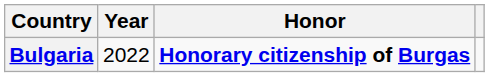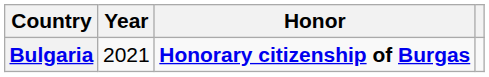 <table class="wikitable sortable plainrowheaders">
 <tr>
 <th scope="col">Country</th>
 <th scope="col">Year</th>
 <th scope="col">Honor</th>
 <th scope="col"></th>
 </tr>
 <tr>
 <th scope="row"><a href='#'>Bulgaria</a></th>
-<td>2022</td>
+<td>2021</td>
 <td><strong><a href='#'>Honorary citizenship</a> of <a href='#'>Burgas</a></strong></td>
 <td style="text-align:center;"></td>
 </tr>
 </table>
